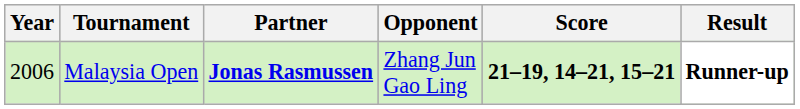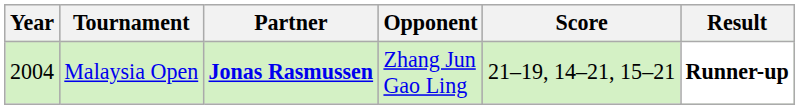 <table class="sortable wikitable" style="font-size: 90%;">
 <tr>
 <th>Year</th>
 <th>Tournament</th>
 <th>Partner</th>
 <th>Opponent</th>
 <th>Score</th>
 <th>Result</th>
 </tr>
 <tr style="background:#D4F1C5">
-<td align="center">2006</td>
+<td align="center">2004</td>
 <td align="left"><a href='#'>Malaysia Open</a></td>
 <td align="left"><strong> <a href='#'>Jonas Rasmussen</a></strong></td>
 <td align="left"> <a href='#'>Zhang Jun</a> <br>  <a href='#'>Gao Ling</a></td>
-<td align="left"><strong>21–19, 14–21, 15–21</strong></td>
+<td align="left">21–19, 14–21, 15–21</td>
 <td style="text-align:left; background:white"> <strong>Runner-up</strong></td>
 </tr>
 </table>
